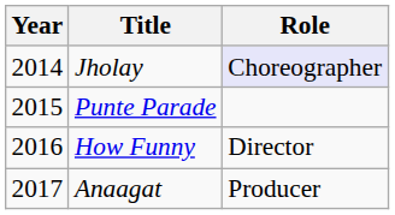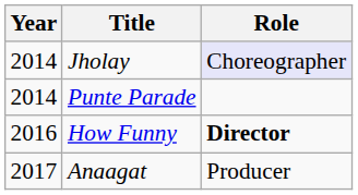 <table class="wikitable sortable">
 <tr>
 <th>Year</th>
 <th>Title</th>
 <th>Role</th>
 </tr>
 <tr>
 <td>2014</td>
 <td><em>Jholay</em></td>
 <td style="background: lavender;">Choreographer</td>
 </tr>
 <tr>
-<td>2015</td>
+<td>2014</td>
 <td><em><a href='#'>Punte Parade</a></em></td>
 <td></td>
 </tr>
 <tr>
 <td>2016</td>
 <td><em><a href='#'>How Funny</a></em></td>
-<td>Director</td>
+<td><strong>Director</strong></td>
 </tr>
 <tr>
 <td>2017</td>
 <td><em>Anaagat</em></td>
 <td>Producer</td>
 </tr>
 </table>
